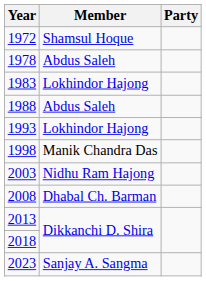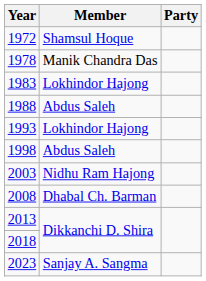 <table class="wikitable sortable">
 <tr>
 <th>Year</th>
 <th>Member</th>
 <th colspan="2">Party</th>
 </tr>
 <tr>
 <td><a href='#'>1972</a></td>
 <td><a href='#'>Shamsul Hoque</a></td>
 <td></td>
 </tr>
 <tr>
 <td><a href='#'>1978</a></td>
-<td><a href='#'>Abdus Saleh</a></td>
+<td>Manik Chandra Das</td>
 <td></td>
 </tr>
 <tr>
 <td><a href='#'>1983</a></td>
 <td><a href='#'>Lokhindor Hajong</a></td>
 </tr>
 <tr>
 <td><a href='#'>1988</a></td>
 <td><a href='#'>Abdus Saleh</a></td>
 <td></td>
 </tr>
 <tr>
 <td><a href='#'>1993</a></td>
 <td><a href='#'>Lokhindor Hajong</a></td>
 <td></td>
 </tr>
 <tr>
 <td><a href='#'>1998</a></td>
-<td>Manik Chandra Das</td>
+<td><a href='#'>Abdus Saleh</a></td>
 <td></td>
 </tr>
 <tr>
 <td><a href='#'>2003</a></td>
 <td><a href='#'>Nidhu Ram Hajong</a></td>
 <td></td>
 </tr>
 <tr>
 <td><a href='#'>2008</a></td>
 <td><a href='#'>Dhabal Ch. Barman</a></td>
 <td></td>
 </tr>
 <tr>
 <td><a href='#'>2013</a></td>
 <td rowspan="2" scope="row"><a href='#'>Dikkanchi D. Shira</a></td>
 </tr>
 <tr>
 <td><a href='#'>2018</a></td>
 </tr>
 <tr>
 <td><a href='#'>2023</a></td>
 <td><a href='#'>Sanjay A. Sangma</a></td>
 <td></td>
 </tr>
 </table>
